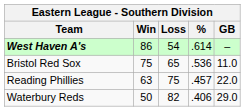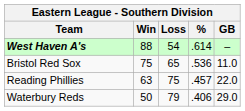 <table class="wikitable">
 <tr>
 <th colspan="5">Eastern League - Southern Division</th>
 </tr>
 <tr>
 <th width="55%">Team</th>
 <th>Win</th>
 <th>Loss</th>
 <th>%</th>
 <th>GB</th>
 </tr>
 <tr align=center bgcolor="#CCFFCC">
 <td align=left><strong><em>West Haven A's</em></strong></td>
-<td>86</td>
+<td>88</td>
 <td>54</td>
 <td>.614</td>
 <td>–</td>
 </tr>
 <tr align=center>
 <td align=left>Bristol Red Sox</td>
 <td>75</td>
 <td>65</td>
 <td>.536</td>
 <td>11.0</td>
 </tr>
 <tr align=center>
 <td align=left>Reading Phillies</td>
 <td>63</td>
 <td>75</td>
 <td>.457</td>
 <td>22.0</td>
 </tr>
 <tr align=center>
 <td align=left>Waterbury Reds</td>
 <td>50</td>
-<td>82</td>
+<td>79</td>
 <td>.406</td>
 <td>29.0</td>
 </tr>
 </table>
